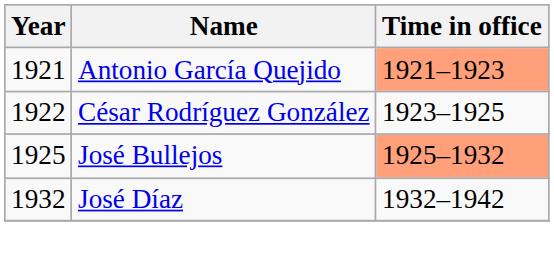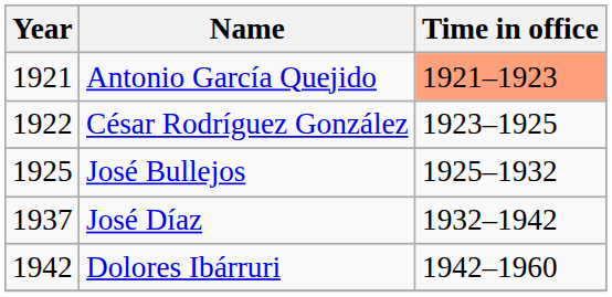 <table class="wikitable sortable">
 <tr>
 <th>Year</th>
 <th>Name</th>
 <th class="unsortable">Time in office</th>
 </tr>
 <tr>
 <td>1921</td>
 <td><a href='#'>Antonio García Quejido</a></td>
 <td style="background: lightsalmon;">1921–1923</td>
 </tr>
 <tr>
 <td>1922</td>
 <td><a href='#'>César Rodríguez González</a></td>
 <td>1923–1925</td>
 </tr>
 <tr>
 <td>1925</td>
 <td><a href='#'>José Bullejos</a></td>
-<td style="background: lightsalmon;">1925–1932</td>
+<td>1925–1932</td>
 </tr>
 <tr>
-<td>1932</td>
+<td>1937</td>
 <td><a href='#'>José Díaz</a></td>
 <td>1932–1942</td>
 </tr>
 <tr>
+<td>1942</td>
+<td><a href='#'>Dolores Ibárruri</a></td>
+<td>1942–1960</td>
+</tr>
+<tr>
 </tr>
 </table>
